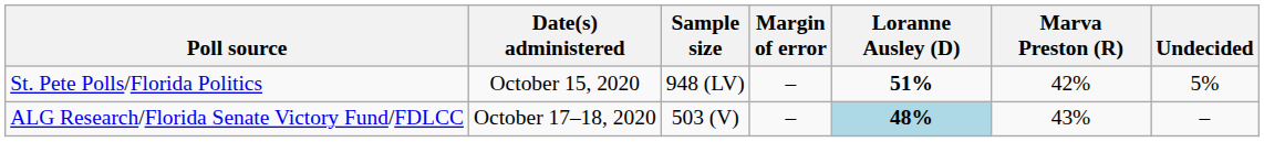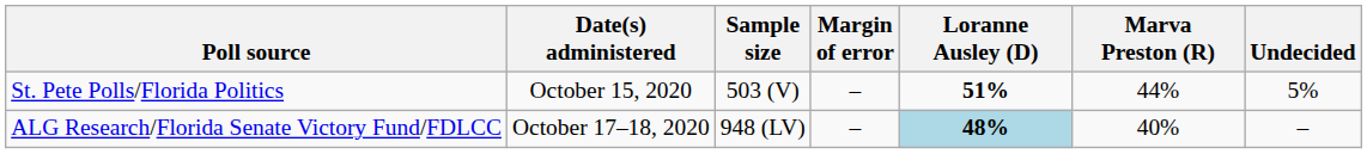 <table class="wikitable" style="font-size:90%;text-align:center;">
 <tr valign=bottom>
 <th>Poll source</th>
 <th>Date(s)<br>administered</th>
 <th>Sample<br>size</th>
 <th>Margin<br>of error</th>
 <th style="width:100px;">Loranne<br>Ausley (D)</th>
 <th style="width:100px;">Marva<br>Preston (R)</th>
 <th>Undecided</th>
 </tr>
 <tr>
 <td style="text-align:left;"><a href='#'>St. Pete Polls</a>/<a href='#'>Florida Politics</a></td>
 <td>October 15, 2020</td>
-<td>948 (LV)</td>
+<td>503 (V)</td>
 <td>–</td>
 <td><strong>51%</strong></td>
-<td>42%</td>
+<td>44%</td>
 <td>5%</td>
 </tr>
 <tr>
 <td style="text-align:left;"><a href='#'>ALG Research</a>/<a href='#'>Florida Senate Victory Fund</a>/<a href='#'>FDLCC</a></td>
 <td>October 17–18, 2020</td>
-<td>503 (V)</td>
+<td>948 (LV)</td>
 <td>–</td>
 <td style="background: lightblue;"><strong>48%</strong></td>
-<td>43%</td>
+<td>40%</td>
 <td>–</td>
 </tr>
 </table>
